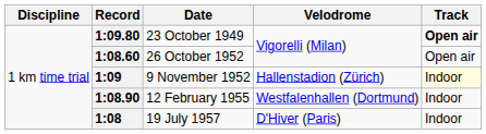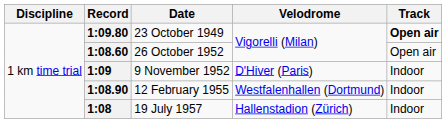 <table class="wikitable">
 <tr>
 <th>Discipline</th>
 <th>Record</th>
 <th>Date</th>
 <th>Velodrome</th>
 <th>Track</th>
 </tr>
 <tr>
 <td rowspan="5">1 km <a href='#'>time trial</a></td>
 <th scope="row" style="text-align:left;">1:09.80</th>
 <td>23 October 1949</td>
 <td rowspan="2"><a href='#'>Vigorelli</a> (<a href='#'>Milan</a>)</td>
 <td><strong>Open air</strong></td>
 </tr>
 <tr>
 <th scope="row" style="text-align:left;">1:08.60</th>
 <td>26 October 1952</td>
 <td>Open air</td>
 </tr>
 <tr>
 <th scope="row" style="text-align:left;">1:09</th>
 <td>9 November 1952</td>
-<td><a href='#'>Hallenstadion</a> (<a href='#'>Zürich</a>)</td>
-<td style="background: lightyellow;">Indoor</td>
+<td><a href='#'>D'Hiver</a> (<a href='#'>Paris</a>)</td>
+<td>Indoor</td>
 </tr>
 <tr>
 <th scope="row" style="text-align:left;">1:08.90</th>
 <td>12 February 1955</td>
 <td><a href='#'>Westfalenhallen</a> (<a href='#'>Dortmund</a>)</td>
 <td>Indoor</td>
 </tr>
 <tr>
 <th scope="row" style="text-align:left;">1:08</th>
 <td>19 July 1957</td>
-<td><a href='#'>D'Hiver</a> (<a href='#'>Paris</a>)</td>
+<td><a href='#'>Hallenstadion</a> (<a href='#'>Zürich</a>)</td>
 <td>Indoor</td>
 </tr>
 </table>
